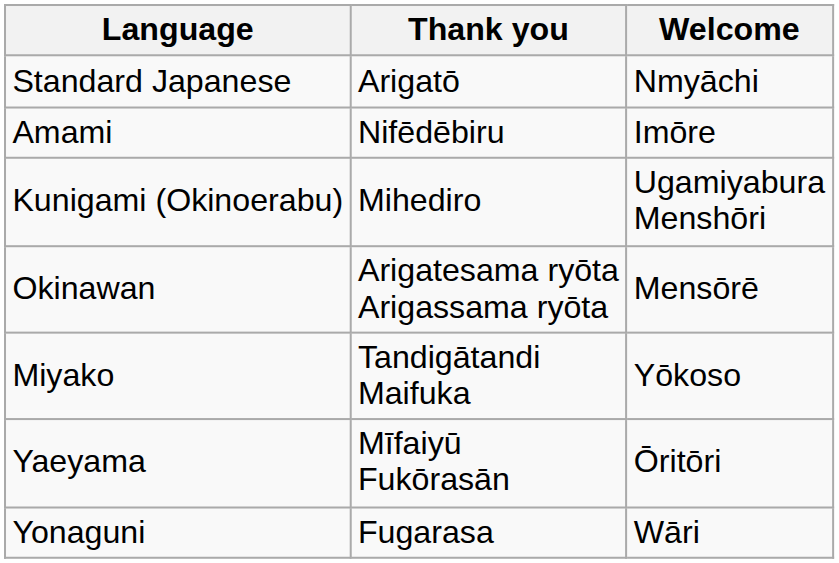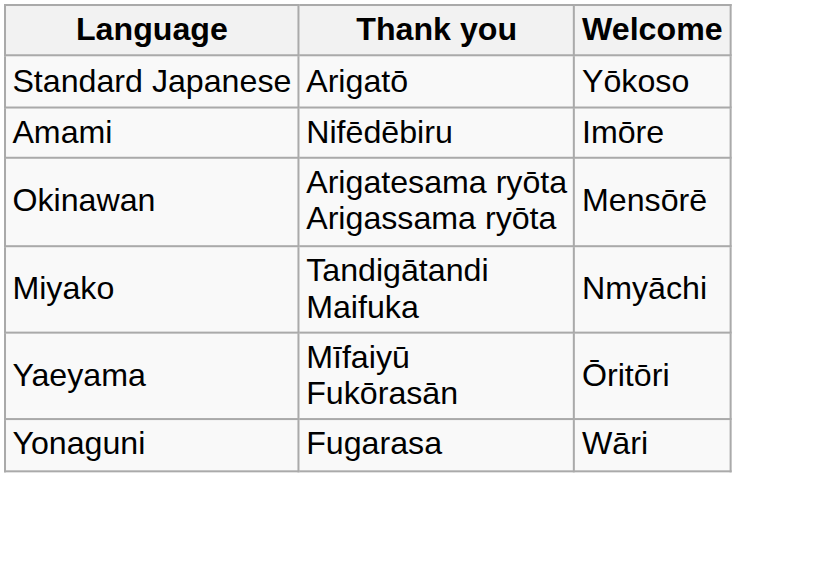 <table class="wikitable">
 <tr>
 <th>Language</th>
 <th>Thank you</th>
 <th>Welcome</th>
 </tr>
 <tr>
 <td>Standard Japanese</td>
 <td>Arigatō</td>
-<td>Nmyāchi</td>
+<td>Yōkoso</td>
 </tr>
 <tr>
 <td>Amami</td>
 <td>Nifēdēbiru</td>
 <td>Imōre</td>
-</tr>
-<tr>
-<td>Kunigami (Okinoerabu)</td>
-<td>Mihediro</td>
-<td>Ugamiyabura<br>Menshōri</td>
 </tr>
 <tr>
 <td>Okinawan</td>
 <td>Arigatesama ryōta<br>Arigassama ryōta</td>
 <td>Mensōrē</td>
 </tr>
 <tr>
 <td>Miyako</td>
 <td>Tandigātandi<br>Maifuka</td>
-<td>Yōkoso</td>
+<td>Nmyāchi</td>
 </tr>
 <tr>
 <td>Yaeyama</td>
 <td>Mīfaiyū<br> Fukōrasān</td>
 <td>Ōritōri</td>
 </tr>
 <tr>
 <td>Yonaguni</td>
 <td>Fugarasa</td>
 <td>Wāri</td>
 </tr>
 </table>
